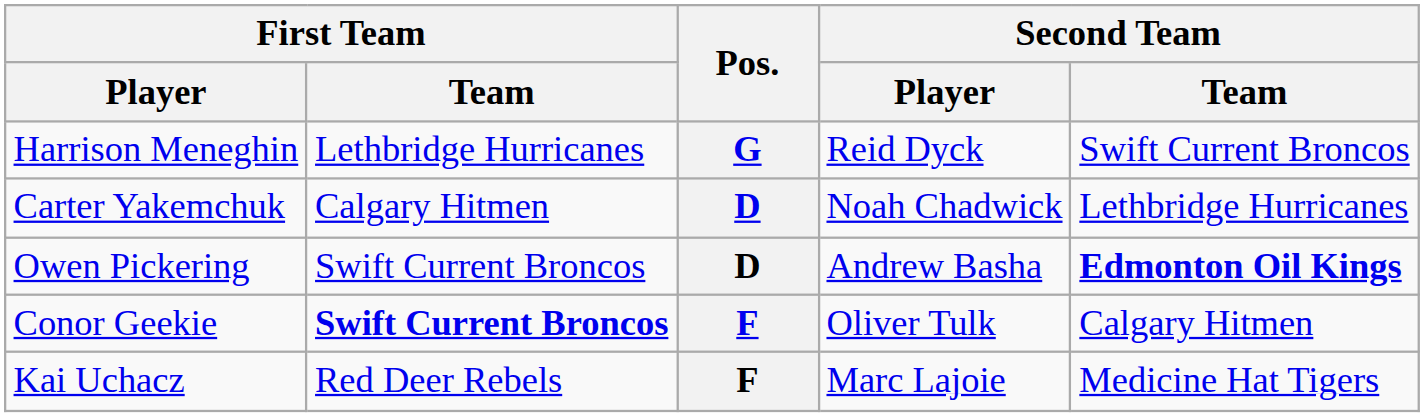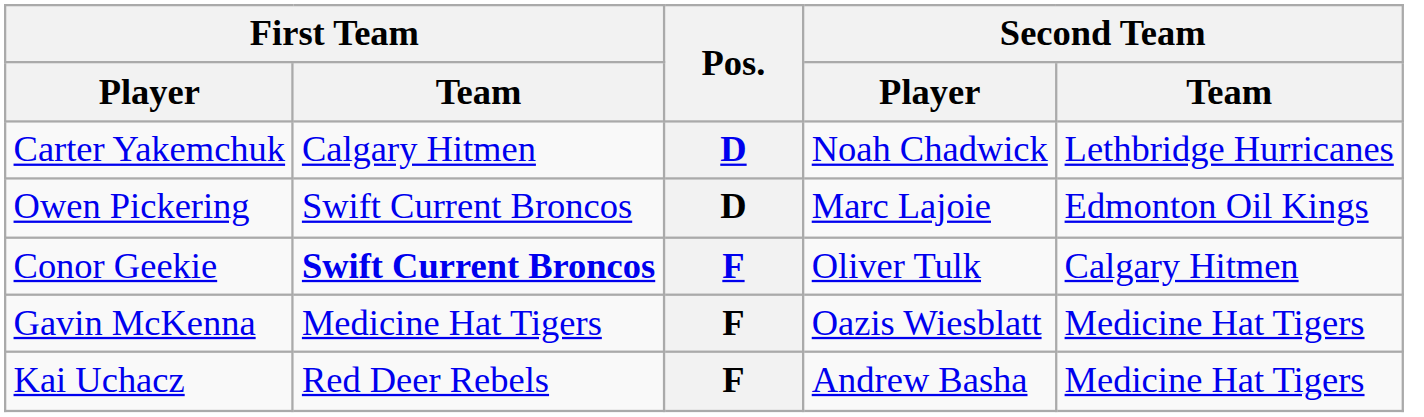 <table class="wikitable">
 <tr>
 <th colspan="2">First Team</th>
 <th style="width:10%;" rowspan="2">Pos.</th>
 <th colspan="2">Second Team</th>
 </tr>
 <tr>
 <th>Player</th>
 <th>Team</th>
 <th>Player</th>
 <th>Team</th>
 </tr>
 <tr>
-<td><a href='#'>Harrison Meneghin</a></td>
-<td><a href='#'>Lethbridge Hurricanes</a></td>
-<th style="text-align:center;"><a href='#'>G</a></th>
-<td><a href='#'>Reid Dyck</a></td>
-<td><a href='#'>Swift Current Broncos</a></td>
-</tr>
-<tr>
 <td><a href='#'>Carter Yakemchuk</a></td>
 <td><a href='#'>Calgary Hitmen</a></td>
 <th style="text-align:center;"><a href='#'>D</a></th>
 <td><a href='#'>Noah Chadwick</a></td>
 <td><a href='#'>Lethbridge Hurricanes</a></td>
 </tr>
 <tr>
 <td><a href='#'>Owen Pickering</a></td>
 <td><a href='#'>Swift Current Broncos</a></td>
 <th style="text-align:center;">D</th>
-<td><a href='#'>Andrew Basha</a></td>
-<td><strong><a href='#'>Edmonton Oil Kings</a></strong></td>
+<td><a href='#'>Marc Lajoie</a></td>
+<td><a href='#'>Edmonton Oil Kings</a></td>
 </tr>
 <tr>
 <td><a href='#'>Conor Geekie</a></td>
 <td><strong><a href='#'>Swift Current Broncos</a></strong></td>
 <th style="text-align:center;"><a href='#'>F</a></th>
 <td><a href='#'>Oliver Tulk</a></td>
 <td><a href='#'>Calgary Hitmen</a></td>
 </tr>
 <tr>
+<td><a href='#'>Gavin McKenna</a></td>
+<td><a href='#'>Medicine Hat Tigers</a></td>
+<th style="text-align:center;">F</th>
+<td><a href='#'>Oazis Wiesblatt</a></td>
+<td><a href='#'>Medicine Hat Tigers</a></td>
+</tr>
+<tr>
 <td><a href='#'>Kai Uchacz</a></td>
 <td><a href='#'>Red Deer Rebels</a></td>
 <th style="text-align:center;">F</th>
-<td><a href='#'>Marc Lajoie</a></td>
+<td><a href='#'>Andrew Basha</a></td>
 <td><a href='#'>Medicine Hat Tigers</a></td>
 </tr>
 </table>
